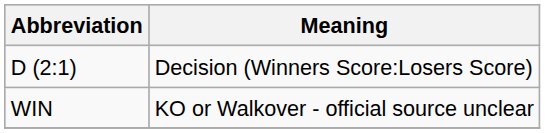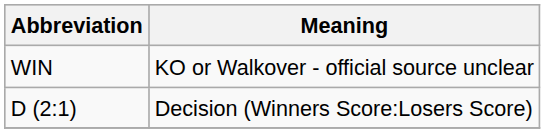 <table class="wikitable">
 <tr>
 <th><small>Abbreviation  </small></th>
 <th><small>Meaning</small></th>
 </tr>
 <tr>
+<td><small>WIN</small></td>
+<td><small>KO or Walkover - official source unclear</small></td>
+</tr>
+<tr>
 <td><small>D (2:1)</small></td>
 <td><small>Decision (Winners Score:Losers Score)</small></td>
 </tr>
 <tr>
-<td><small>WIN</small></td>
-<td><small>KO or Walkover - official source unclear</small></td>
-</tr>
-<tr>
 </tr>
 </table>
